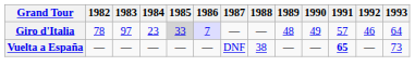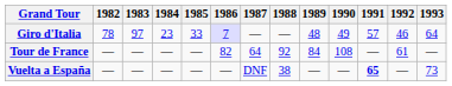 <table class="wikitable plainrowheaders">
 <tr>
 <th scope="col"><a href='#'>Grand Tour</a></th>
 <th scope="col">1982</th>
 <th scope="col">1983</th>
 <th scope="col">1984</th>
 <th scope="col">1985</th>
 <th scope="col">1986</th>
 <th scope="col">1987</th>
 <th scope="col">1988</th>
 <th scope="col">1989</th>
 <th scope="col">1990</th>
 <th scope="col">1991</th>
 <th scope="col">1992</th>
 <th scope="col">1993</th>
 </tr>
 <tr style="text-align:center;">
 <th scope="row"> <a href='#'>Giro d'Italia</a></th>
 <td><a href='#'>78</a></td>
 <td><a href='#'>97</a></td>
 <td><a href='#'>23</a></td>
-<td style="background: lightgrey;"><a href='#'>33</a></td>
+<td><a href='#'>33</a></td>
 <td align="center" style="background:#ddddff;"><a href='#'>7</a></td>
 <td>—</td>
 <td>—</td>
 <td><a href='#'>48</a></td>
 <td><a href='#'>49</a></td>
 <td><a href='#'>57</a></td>
 <td><a href='#'>46</a></td>
 <td><a href='#'>64</a></td>
+</tr>
+<tr style="text-align:center;">
+<th scope="row"> <a href='#'>Tour de France</a></th>
+<td>—</td>
+<td>—</td>
+<td>—</td>
+<td>—</td>
+<td><a href='#'>82</a></td>
+<td><a href='#'>64</a></td>
+<td><a href='#'>92</a></td>
+<td><a href='#'>84</a></td>
+<td><a href='#'>108</a></td>
+<td>—</td>
+<td><a href='#'>61</a></td>
+<td>—</td>
 </tr>
 <tr style="text-align:center;">
 <th scope="row"> <a href='#'>Vuelta a España</a></th>
 <td>—</td>
 <td>—</td>
 <td>—</td>
 <td>—</td>
 <td>—</td>
 <td><a href='#'>DNF</a></td>
 <td><a href='#'>38</a></td>
 <td>—</td>
 <td>—</td>
 <td><strong><a href='#'>65</a></strong></td>
 <td>—</td>
 <td><a href='#'>73</a></td>
 </tr>
 </table>
